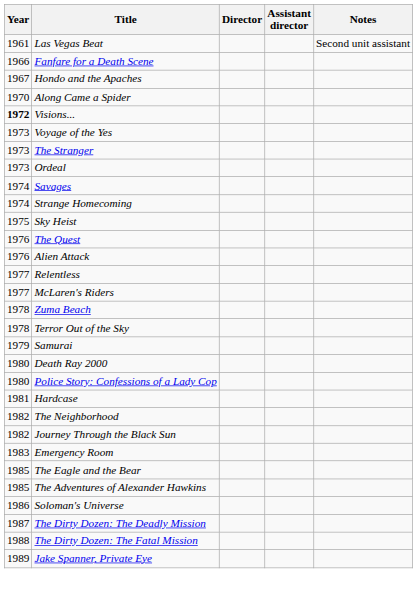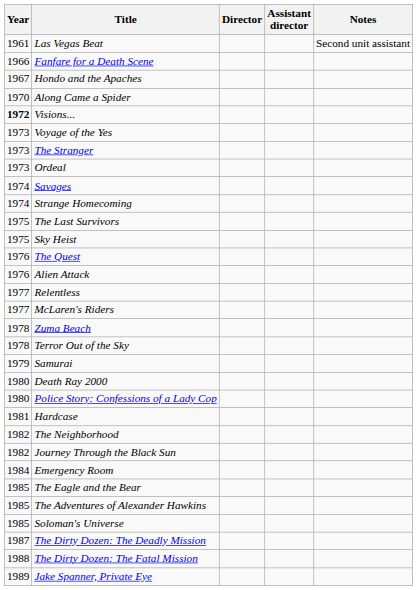 <table class="wikitable">
 <tr>
 <th>Year</th>
 <th>Title</th>
 <th>Director</th>
 <th>Assistant<br>director</th>
 <th>Notes</th>
 </tr>
 <tr>
 <td>1961</td>
 <td><em>Las Vegas Beat</em></td>
 <td></td>
 <td></td>
 <td>Second unit assistant</td>
 </tr>
 <tr>
 <td>1966</td>
 <td><em><a href='#'>Fanfare for a Death Scene</a></em></td>
 <td></td>
 <td></td>
 <td></td>
 </tr>
 <tr>
 <td>1967</td>
 <td><em>Hondo and the Apaches</em></td>
 <td></td>
 <td></td>
 <td></td>
 </tr>
 <tr>
 <td>1970</td>
 <td><em>Along Came a Spider</em></td>
 <td></td>
 <td></td>
 <td></td>
 </tr>
 <tr>
 <td><strong>1972</strong></td>
 <td><em>Visions...</em></td>
 <td></td>
 <td></td>
 <td></td>
 </tr>
 <tr>
 <td>1973</td>
 <td><em>Voyage of the Yes</em></td>
 <td></td>
 <td></td>
 <td></td>
 </tr>
 <tr>
 <td>1973</td>
 <td><em><a href='#'>The Stranger</a></em></td>
 <td></td>
 <td></td>
 <td></td>
 </tr>
 <tr>
 <td>1973</td>
 <td><em>Ordeal</em></td>
 <td></td>
 <td></td>
 <td></td>
 </tr>
 <tr>
 <td>1974</td>
 <td><em><a href='#'>Savages</a></em></td>
 <td></td>
 <td></td>
 <td></td>
 </tr>
 <tr>
 <td>1974</td>
 <td><em>Strange Homecoming</em></td>
+<td></td>
+<td></td>
+<td></td>
+</tr>
+<tr>
+<td>1975</td>
+<td><em>The Last Survivors</em></td>
 <td></td>
 <td></td>
 <td></td>
 </tr>
 <tr>
 <td>1975</td>
 <td><em>Sky Heist</em></td>
 <td></td>
 <td></td>
 <td></td>
 </tr>
 <tr>
 <td>1976</td>
 <td><em><a href='#'>The Quest</a></em></td>
 <td></td>
 <td></td>
 <td></td>
 </tr>
 <tr>
 <td>1976</td>
 <td><em>Alien Attack</em></td>
 <td></td>
 <td></td>
 <td></td>
 </tr>
 <tr>
 <td>1977</td>
 <td><em>Relentless</em></td>
 <td></td>
 <td></td>
 <td></td>
 </tr>
 <tr>
 <td>1977</td>
 <td><em>McLaren's Riders</em></td>
 <td></td>
 <td></td>
 <td></td>
 </tr>
 <tr>
 <td>1978</td>
 <td><em><a href='#'>Zuma Beach</a></em></td>
 <td></td>
 <td></td>
 <td></td>
 </tr>
 <tr>
 <td>1978</td>
 <td><em>Terror Out of the Sky</em></td>
 <td></td>
 <td></td>
 <td></td>
 </tr>
 <tr>
 <td>1979</td>
 <td><em>Samurai</em></td>
 <td></td>
 <td></td>
 <td></td>
 </tr>
 <tr>
 <td>1980</td>
 <td><em>Death Ray 2000</em></td>
 <td></td>
 <td></td>
 <td></td>
 </tr>
 <tr>
 <td>1980</td>
 <td><em><a href='#'>Police Story: Confessions of a Lady Cop</a></em></td>
 <td></td>
 <td></td>
 <td></td>
 </tr>
 <tr>
 <td>1981</td>
 <td><em>Hardcase</em></td>
 <td></td>
 <td></td>
 <td></td>
 </tr>
 <tr>
 <td>1982</td>
 <td><em>The Neighborhood</em></td>
 <td></td>
 <td></td>
 <td></td>
 </tr>
 <tr>
 <td>1982</td>
 <td><em>Journey Through the Black Sun</em></td>
 <td></td>
 <td></td>
 <td></td>
 </tr>
 <tr>
-<td>1983</td>
+<td>1984</td>
 <td><em>Emergency Room</em></td>
 <td></td>
 <td></td>
 <td></td>
 </tr>
 <tr>
 <td>1985</td>
 <td><em>The Eagle and the Bear</em></td>
 <td></td>
 <td></td>
 <td></td>
 </tr>
 <tr>
 <td>1985</td>
 <td><em>The Adventures of Alexander Hawkins</em></td>
 <td></td>
 <td></td>
 <td></td>
 </tr>
 <tr>
-<td>1986</td>
+<td>1985</td>
 <td><em>Soloman's Universe</em></td>
 <td></td>
 <td></td>
 <td></td>
 </tr>
 <tr>
 <td>1987</td>
 <td><em><a href='#'>The Dirty Dozen: The Deadly Mission</a></em></td>
 <td></td>
 <td></td>
 <td></td>
 </tr>
 <tr>
 <td>1988</td>
 <td><em><a href='#'>The Dirty Dozen: The Fatal Mission</a></em></td>
 <td></td>
 <td></td>
 <td></td>
 </tr>
 <tr>
 <td>1989</td>
 <td><em><a href='#'>Jake Spanner, Private Eye</a></em></td>
 <td></td>
 <td></td>
 <td></td>
 </tr>
 </table>
